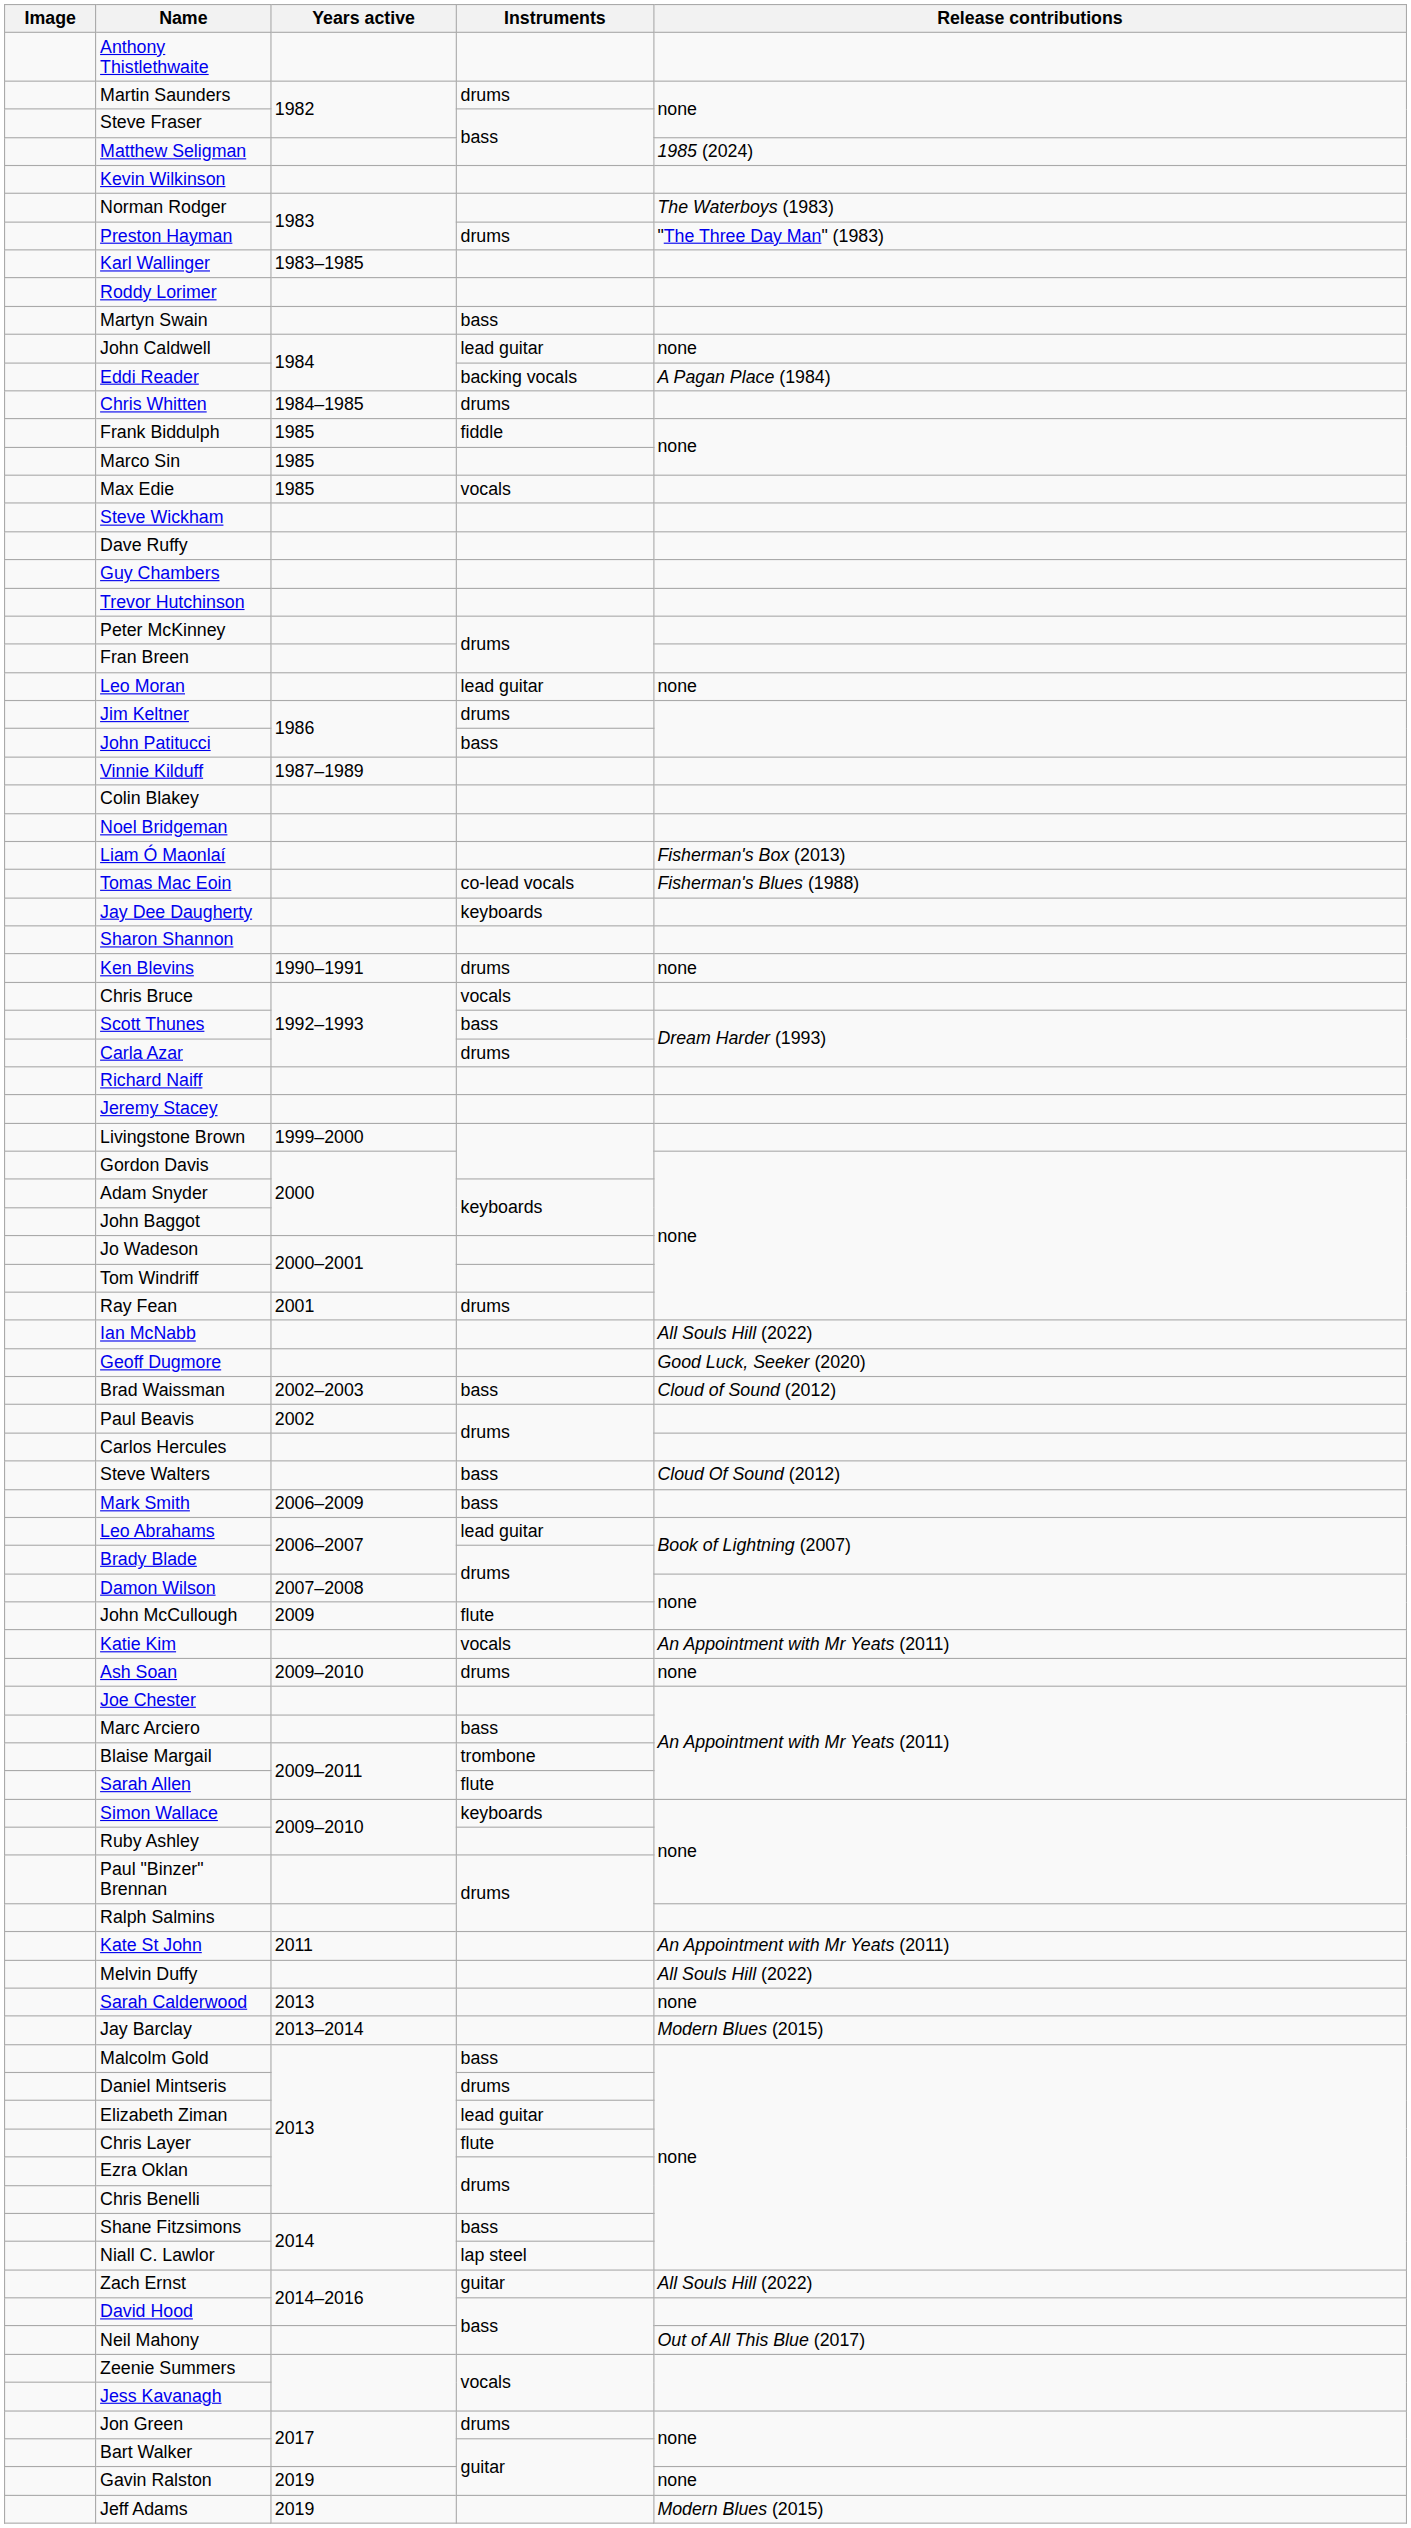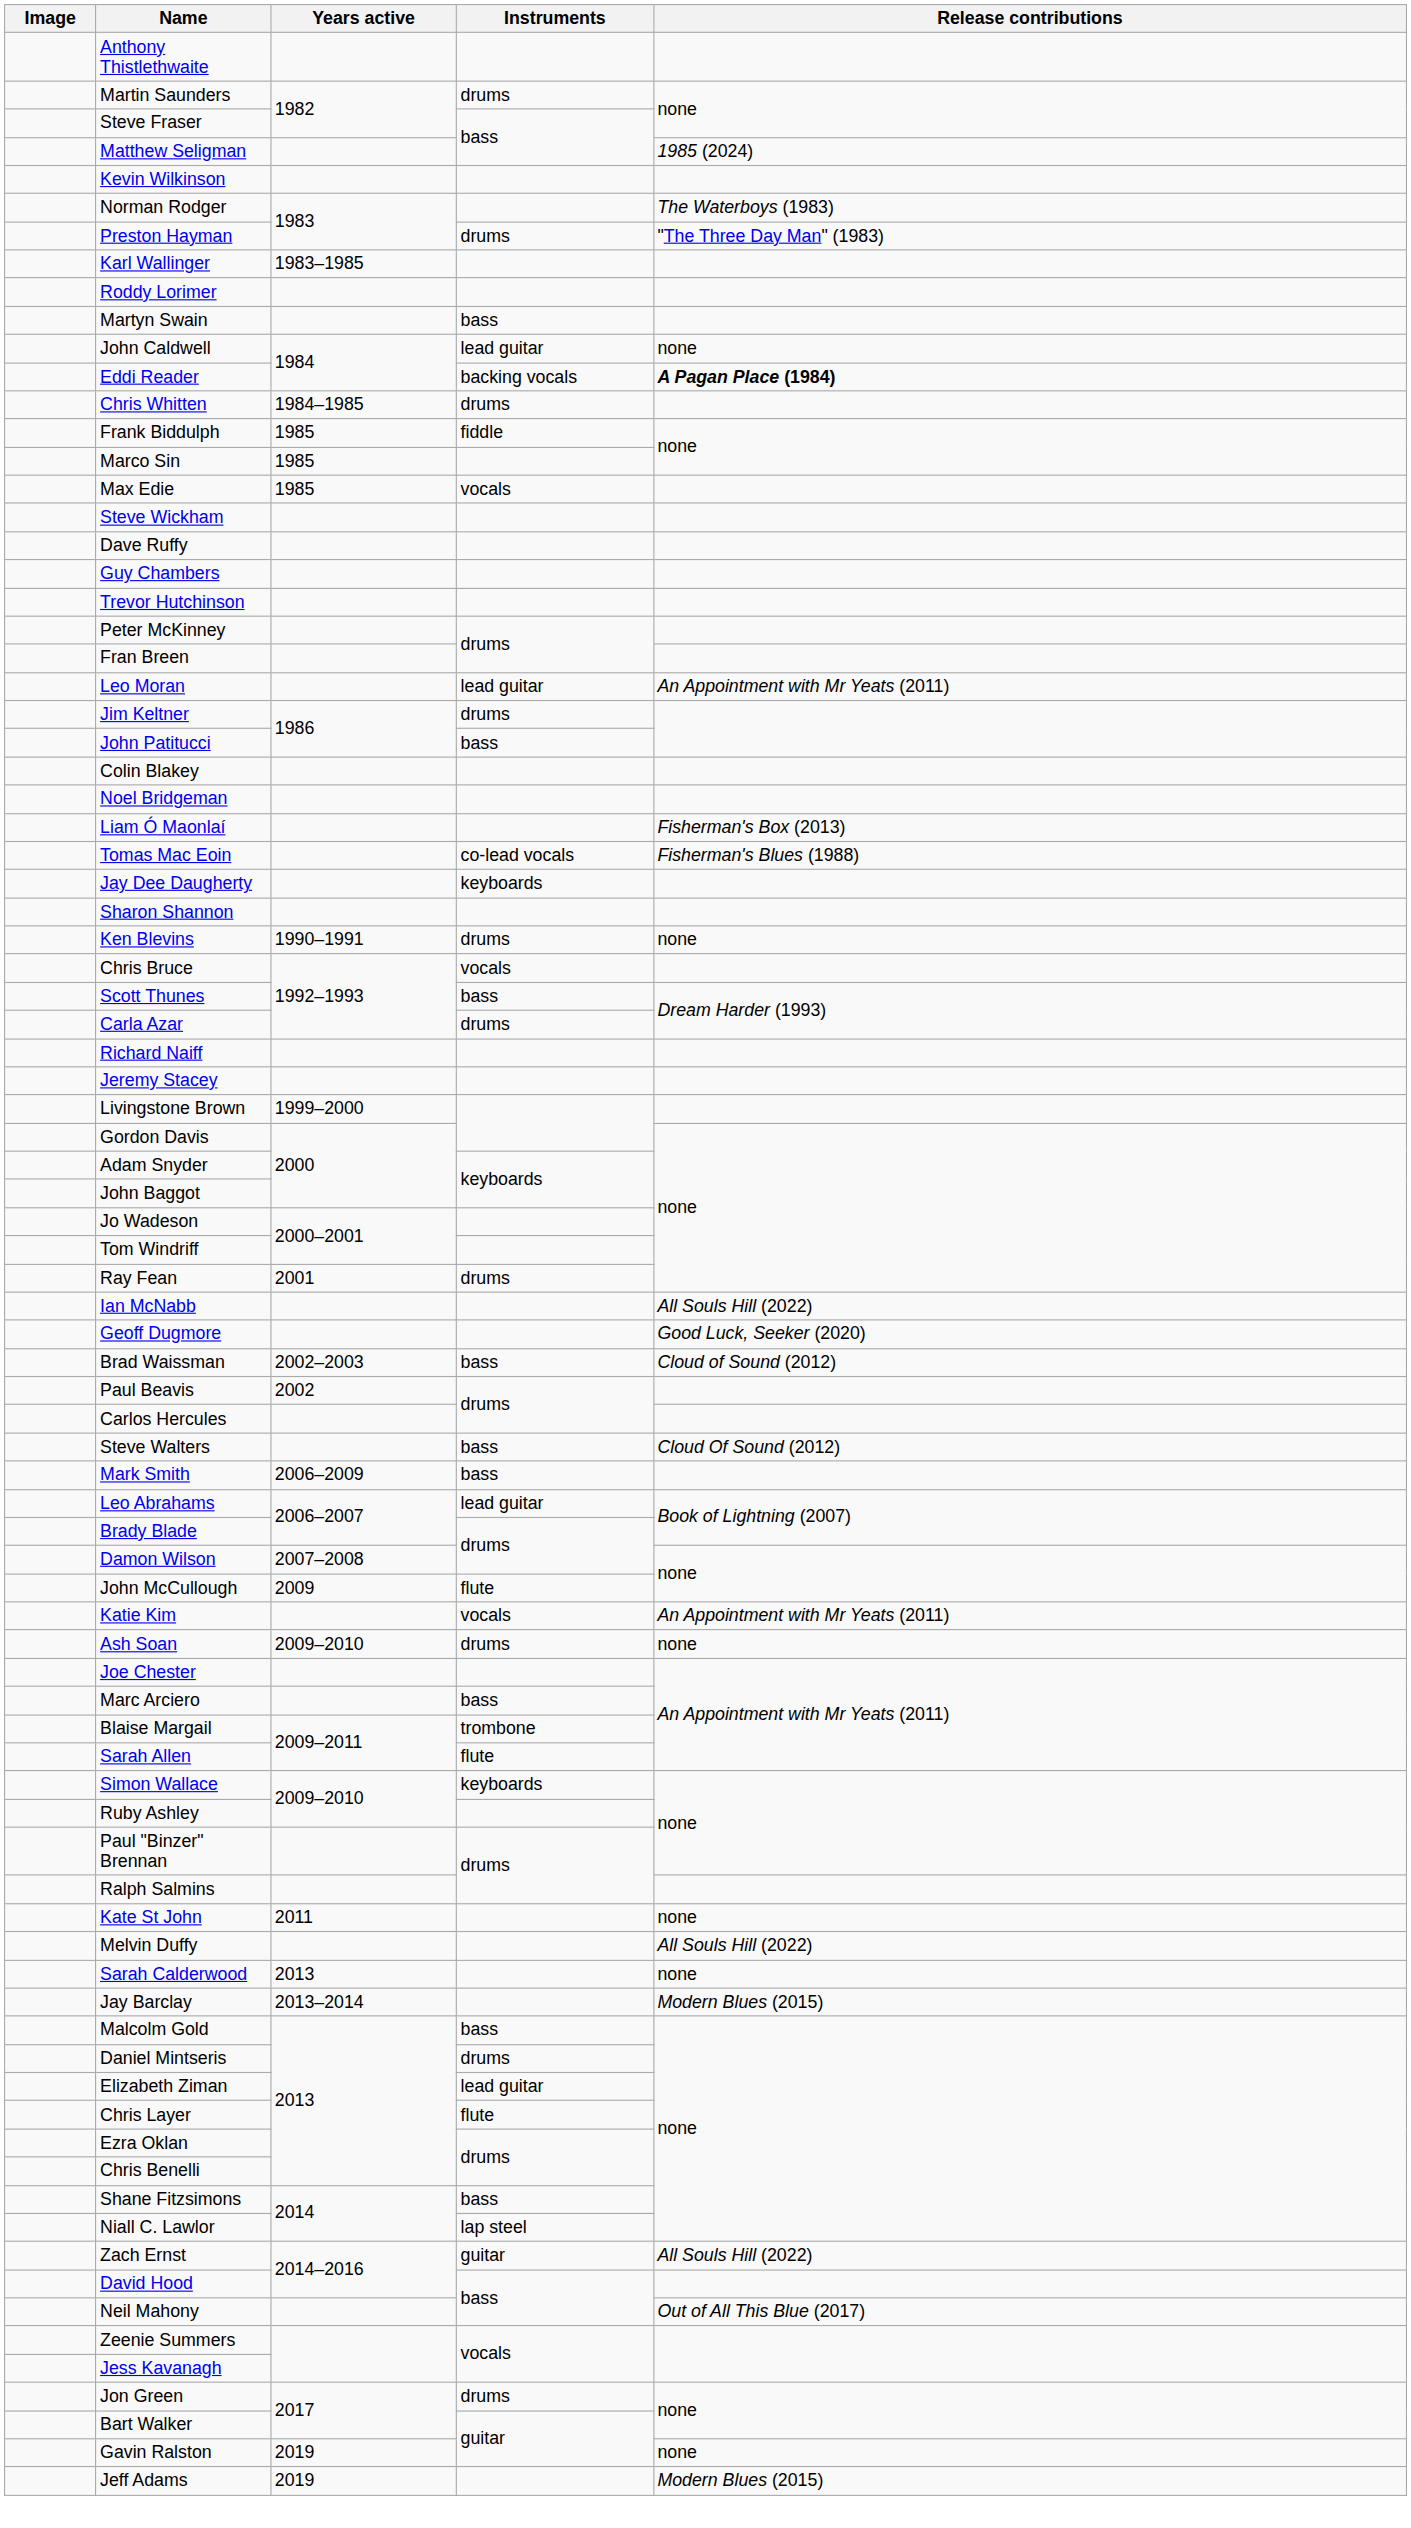 <table class="wikitable" width="100%" border="1">
 <tr>
 <th width="75">Image</th>
 <th width="150">Name</th>
 <th width="160">Years active</th>
 <th width="170">Instruments</th>
 <th>Release contributions</th>
 </tr>
 <tr>
 <td></td>
 <td><a href='#'>Anthony Thistlethwaite</a></td>
 <td></td>
 <td></td>
 <td></td>
 </tr>
 <tr>
 <td></td>
 <td>Martin Saunders</td>
 <td rowspan="2">1982 </td>
 <td>drums</td>
 <td rowspan="2">none</td>
 </tr>
 <tr>
 <td></td>
 <td>Steve Fraser</td>
 <td rowspan="2">bass</td>
 </tr>
 <tr>
 <td></td>
 <td><a href='#'>Matthew Seligman</a></td>
 <td></td>
 <td><em>1985</em> (2024)</td>
 </tr>
 <tr>
 <td></td>
 <td><a href='#'>Kevin Wilkinson</a></td>
 <td></td>
 <td></td>
 <td></td>
 </tr>
 <tr>
 <td></td>
 <td>Norman Rodger</td>
 <td rowspan="2">1983 </td>
 <td></td>
 <td><em>The Waterboys</em> (1983)</td>
 </tr>
 <tr>
 <td></td>
 <td><a href='#'>Preston Hayman</a></td>
 <td>drums</td>
 <td>"<a href='#'>The Three Day Man</a>" (1983)</td>
 </tr>
 <tr>
 <td></td>
 <td><a href='#'>Karl Wallinger</a></td>
 <td>1983–1985 </td>
 <td></td>
 <td></td>
 </tr>
 <tr>
 <td></td>
 <td><a href='#'>Roddy Lorimer</a></td>
 <td></td>
 <td></td>
 <td></td>
 </tr>
 <tr>
 <td></td>
 <td>Martyn Swain</td>
 <td></td>
 <td>bass</td>
 <td></td>
 </tr>
 <tr>
 <td></td>
 <td>John Caldwell</td>
 <td rowspan="2">1984</td>
 <td>lead guitar</td>
 <td>none</td>
 </tr>
 <tr>
 <td></td>
 <td><a href='#'>Eddi Reader</a></td>
 <td>backing vocals</td>
-<td><em>A Pagan Place</em> (1984)</td>
+<td><strong><em>A Pagan Place</em> (1984)</strong></td>
 </tr>
 <tr>
 <td></td>
 <td><a href='#'>Chris Whitten</a></td>
 <td>1984–1985</td>
 <td>drums</td>
 <td></td>
 </tr>
 <tr>
 <td></td>
 <td>Frank Biddulph</td>
 <td>1985</td>
 <td>fiddle</td>
 <td rowspan="2">none</td>
 </tr>
 <tr>
 <td></td>
 <td>Marco Sin</td>
 <td>1985 </td>
 <td></td>
 </tr>
 <tr>
 <td></td>
 <td>Max Edie</td>
 <td>1985</td>
 <td>vocals</td>
 <td></td>
 </tr>
 <tr>
 <td></td>
 <td><a href='#'>Steve Wickham</a></td>
 <td></td>
 <td></td>
 <td></td>
 </tr>
 <tr>
 <td></td>
 <td>Dave Ruffy</td>
 <td></td>
 <td></td>
 <td></td>
 </tr>
 <tr>
 <td></td>
 <td><a href='#'>Guy Chambers</a></td>
 <td></td>
 <td></td>
 <td></td>
 </tr>
 <tr>
 <td></td>
 <td><a href='#'>Trevor Hutchinson</a></td>
 <td></td>
 <td></td>
 <td></td>
 </tr>
 <tr>
 <td></td>
 <td>Peter McKinney</td>
 <td></td>
 <td rowspan="2">drums</td>
 <td></td>
 </tr>
 <tr>
 <td></td>
 <td>Fran Breen</td>
 <td></td>
 <td></td>
 </tr>
 <tr>
 <td></td>
 <td><a href='#'>Leo Moran</a></td>
 <td></td>
 <td>lead guitar</td>
-<td>none</td>
+<td><em>An Appointment with Mr Yeats</em> (2011)</td>
 </tr>
 <tr>
 <td></td>
 <td><a href='#'>Jim Keltner</a></td>
 <td rowspan="2">1986 </td>
 <td>drums</td>
 <td rowspan="2"></td>
 </tr>
 <tr>
 <td></td>
 <td><a href='#'>John Patitucci</a></td>
 <td>bass</td>
-</tr>
-<tr>
-<td></td>
-<td><a href='#'>Vinnie Kilduff</a></td>
-<td>1987–1989</td>
-<td></td>
-<td></td>
 </tr>
 <tr>
 <td></td>
 <td>Colin Blakey</td>
 <td></td>
 <td></td>
 <td></td>
 </tr>
 <tr>
 <td></td>
 <td><a href='#'>Noel Bridgeman</a></td>
 <td></td>
 <td></td>
 <td></td>
 </tr>
 <tr>
 <td></td>
 <td><a href='#'>Liam Ó Maonlaí</a></td>
 <td></td>
 <td></td>
 <td><em>Fisherman's Box</em> (2013)</td>
 </tr>
 <tr>
 <td></td>
 <td><a href='#'>Tomas Mac Eoin</a></td>
 <td></td>
 <td>co-lead vocals</td>
 <td><em>Fisherman's Blues</em> (1988)</td>
 </tr>
 <tr>
 <td></td>
 <td><a href='#'>Jay Dee Daugherty</a></td>
 <td></td>
 <td>keyboards</td>
 <td></td>
 </tr>
 <tr>
 <td></td>
 <td><a href='#'>Sharon Shannon</a></td>
 <td></td>
 <td></td>
 <td></td>
 </tr>
 <tr>
 <td></td>
 <td><a href='#'>Ken Blevins</a></td>
 <td>1990–1991</td>
 <td>drums</td>
 <td>none</td>
 </tr>
 <tr>
 <td></td>
 <td>Chris Bruce</td>
 <td rowspan="3">1992–1993</td>
 <td>vocals</td>
 <td></td>
 </tr>
 <tr>
 <td></td>
 <td><a href='#'>Scott Thunes</a></td>
 <td>bass</td>
 <td rowspan="2"><em>Dream Harder</em> (1993)</td>
 </tr>
 <tr>
 <td></td>
 <td><a href='#'>Carla Azar</a></td>
 <td>drums</td>
 </tr>
 <tr>
 <td></td>
 <td><a href='#'>Richard Naiff</a></td>
 <td></td>
 <td></td>
 <td></td>
 </tr>
 <tr>
 <td></td>
 <td><a href='#'>Jeremy Stacey</a></td>
 <td></td>
 <td></td>
 <td></td>
 </tr>
 <tr>
 <td></td>
 <td>Livingstone Brown</td>
 <td>1999–2000</td>
 <td rowspan="2"></td>
 <td></td>
 </tr>
 <tr>
 <td></td>
 <td>Gordon Davis</td>
 <td rowspan="3">2000</td>
 <td rowspan="6">none</td>
 </tr>
 <tr>
 <td></td>
 <td>Adam Snyder</td>
 <td rowspan="2">keyboards</td>
 </tr>
 <tr>
 <td></td>
 <td>John Baggot</td>
 </tr>
 <tr>
 <td></td>
 <td>Jo Wadeson</td>
 <td rowspan="2">2000–2001</td>
 <td></td>
 </tr>
 <tr>
 <td></td>
 <td>Tom Windriff</td>
 <td></td>
 </tr>
 <tr>
 <td></td>
 <td>Ray Fean</td>
 <td>2001</td>
 <td>drums</td>
 </tr>
 <tr>
 <td></td>
 <td><a href='#'>Ian McNabb</a></td>
 <td></td>
 <td></td>
 <td><em>All Souls Hill</em> (2022)</td>
 </tr>
 <tr>
 <td></td>
 <td><a href='#'>Geoff Dugmore</a></td>
 <td></td>
 <td></td>
 <td><em>Good Luck, Seeker</em> (2020)</td>
 </tr>
 <tr>
 <td></td>
 <td>Brad Waissman</td>
 <td>2002–2003</td>
 <td>bass</td>
 <td><em>Cloud of Sound</em> (2012)</td>
 </tr>
 <tr>
 <td></td>
 <td>Paul Beavis</td>
 <td>2002</td>
 <td rowspan="2">drums</td>
 <td></td>
 </tr>
 <tr>
 <td></td>
 <td>Carlos Hercules</td>
 <td></td>
 <td></td>
 </tr>
 <tr>
 <td></td>
 <td>Steve Walters</td>
 <td></td>
 <td>bass</td>
 <td><em>Cloud Of Sound</em> (2012)</td>
 </tr>
 <tr>
 <td></td>
 <td><a href='#'>Mark Smith</a></td>
 <td>2006–2009 </td>
 <td>bass</td>
 <td></td>
 </tr>
 <tr>
 <td></td>
 <td><a href='#'>Leo Abrahams</a></td>
 <td rowspan="2">2006–2007 </td>
 <td>lead guitar</td>
 <td rowspan="2"><em>Book of Lightning</em> (2007)</td>
 </tr>
 <tr>
 <td></td>
 <td><a href='#'>Brady Blade</a></td>
 <td rowspan="2">drums</td>
 </tr>
 <tr>
 <td></td>
 <td><a href='#'>Damon Wilson</a></td>
 <td>2007–2008</td>
 <td rowspan="2">none</td>
 </tr>
 <tr>
 <td></td>
 <td>John McCullough</td>
 <td>2009</td>
 <td>flute</td>
 </tr>
 <tr>
 <td></td>
 <td><a href='#'>Katie Kim</a></td>
 <td></td>
 <td>vocals</td>
 <td><em>An Appointment with Mr Yeats</em> (2011)</td>
 </tr>
 <tr>
 <td></td>
 <td><a href='#'>Ash Soan</a></td>
 <td>2009–2010</td>
 <td>drums</td>
 <td>none</td>
 </tr>
 <tr>
 <td></td>
 <td><a href='#'>Joe Chester</a></td>
 <td></td>
 <td></td>
 <td rowspan="4"><em>An Appointment with Mr Yeats</em> (2011)</td>
 </tr>
 <tr>
 <td></td>
 <td>Marc Arciero</td>
 <td></td>
 <td>bass</td>
 </tr>
 <tr>
 <td></td>
 <td>Blaise Margail</td>
 <td rowspan="2">2009–2011</td>
 <td>trombone</td>
 </tr>
 <tr>
 <td></td>
 <td><a href='#'>Sarah Allen</a></td>
 <td>flute</td>
 </tr>
 <tr>
 <td></td>
 <td><a href='#'>Simon Wallace</a></td>
 <td rowspan="2">2009–2010</td>
 <td>keyboards</td>
 <td rowspan="3">none</td>
 </tr>
 <tr>
 <td></td>
 <td>Ruby Ashley</td>
 <td></td>
 </tr>
 <tr>
 <td></td>
 <td>Paul "Binzer" Brennan</td>
 <td></td>
 <td rowspan="2">drums</td>
 </tr>
 <tr>
 <td></td>
 <td>Ralph Salmins</td>
 <td></td>
 <td></td>
 </tr>
 <tr>
 <td></td>
 <td><a href='#'>Kate St John</a></td>
 <td>2011</td>
 <td></td>
-<td><em>An Appointment with Mr Yeats</em> (2011)</td>
+<td>none</td>
 </tr>
 <tr>
 <td></td>
 <td>Melvin Duffy</td>
 <td></td>
 <td></td>
 <td><em>All Souls Hill</em> (2022)</td>
 </tr>
 <tr>
 <td></td>
 <td><a href='#'>Sarah Calderwood</a></td>
 <td>2013</td>
 <td></td>
 <td>none</td>
 </tr>
 <tr>
 <td></td>
 <td>Jay Barclay</td>
 <td>2013–2014</td>
 <td></td>
 <td><em>Modern Blues</em> (2015)</td>
 </tr>
 <tr>
 <td></td>
 <td>Malcolm Gold</td>
 <td rowspan="6">2013</td>
 <td>bass</td>
 <td rowspan="8">none</td>
 </tr>
 <tr>
 <td></td>
 <td>Daniel Mintseris</td>
 <td>drums</td>
 </tr>
 <tr>
 <td></td>
 <td>Elizabeth Ziman</td>
 <td>lead guitar</td>
 </tr>
 <tr>
 <td></td>
 <td>Chris Layer</td>
 <td>flute</td>
 </tr>
 <tr>
 <td></td>
 <td>Ezra Oklan</td>
 <td rowspan="2">drums</td>
 </tr>
 <tr>
 <td></td>
 <td>Chris Benelli</td>
 </tr>
 <tr>
 <td></td>
 <td>Shane Fitzsimons</td>
 <td rowspan="2">2014</td>
 <td>bass</td>
 </tr>
 <tr>
 <td></td>
 <td>Niall C. Lawlor</td>
 <td>lap steel</td>
 </tr>
 <tr>
 <td></td>
 <td>Zach Ernst</td>
 <td rowspan="2">2014–2016</td>
 <td>guitar</td>
 <td><em>All Souls Hill</em> (2022)</td>
 </tr>
 <tr>
 <td></td>
 <td><a href='#'>David Hood</a></td>
 <td rowspan="2">bass</td>
 <td></td>
 </tr>
 <tr>
 <td></td>
 <td>Neil Mahony</td>
 <td></td>
 <td><em>Out of All This Blue</em> (2017)</td>
 </tr>
 <tr>
 <td></td>
 <td>Zeenie Summers</td>
 <td rowspan="2"></td>
 <td rowspan="2">vocals</td>
 <td rowspan="2"></td>
 </tr>
 <tr>
 <td></td>
 <td><a href='#'>Jess Kavanagh</a></td>
 </tr>
 <tr>
 <td></td>
 <td>Jon Green</td>
 <td rowspan="2">2017</td>
 <td>drums</td>
 <td rowspan="2">none</td>
 </tr>
 <tr>
 <td></td>
 <td>Bart Walker</td>
 <td rowspan="2">guitar</td>
 </tr>
 <tr>
 <td></td>
 <td>Gavin Ralston</td>
 <td>2019 </td>
 <td>none</td>
 </tr>
 <tr>
 <td></td>
 <td>Jeff Adams</td>
 <td>2019</td>
 <td></td>
 <td><em>Modern Blues</em> (2015)</td>
 </tr>
 </table>
